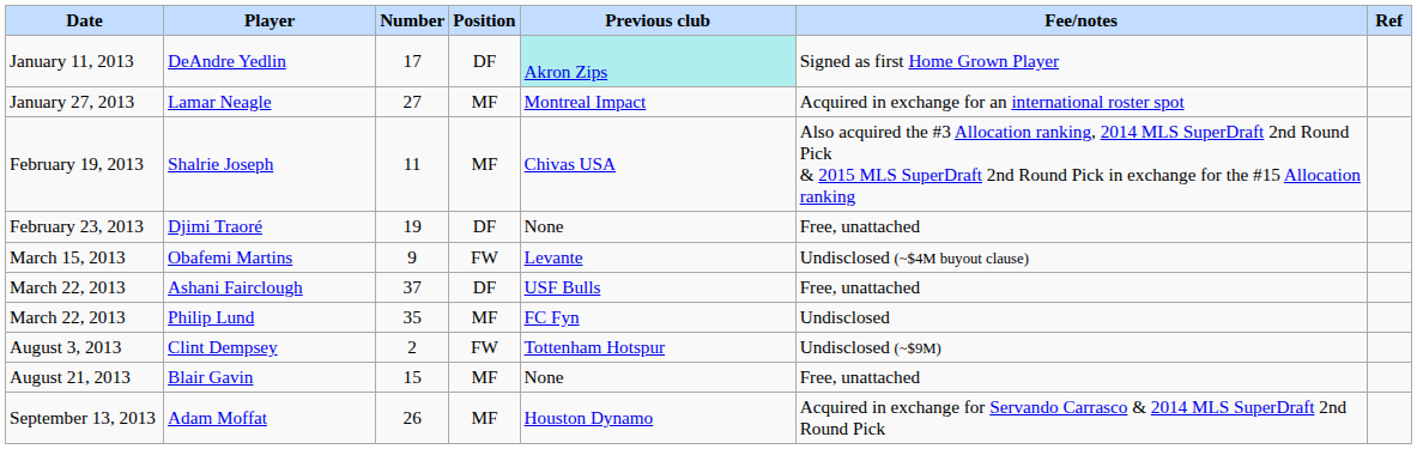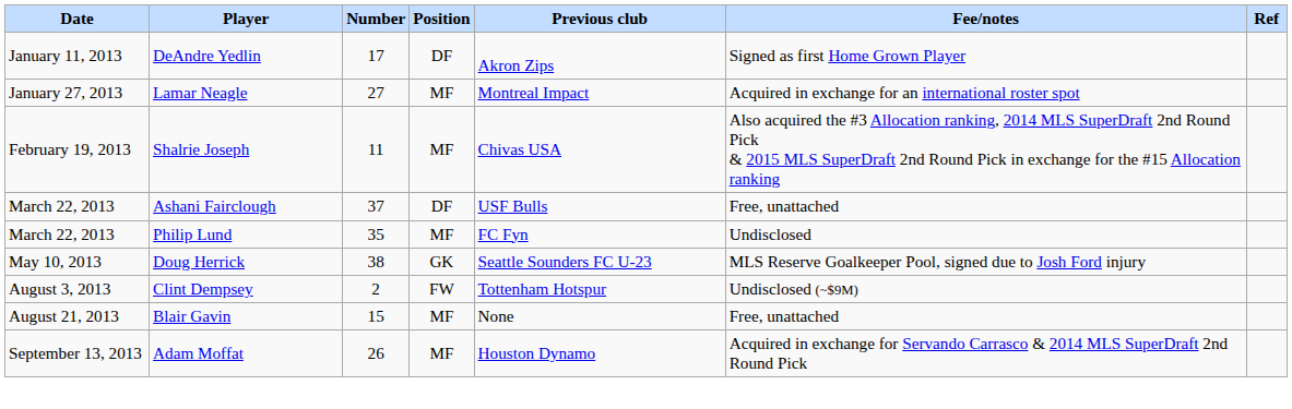 <table class="wikitable" style="text-align:left; font-size:95%;">
 <tr>
 <th style="background:#c2ddff; width:125px;">Date</th>
 <th style="background:#c2ddff; width:170px;">Player</th>
 <th style="background:#c2ddff; width:50px;">Number</th>
 <th style="background:#c2ddff; width:50px;">Position</th>
 <th style="background:#c2ddff; width:223px;">Previous club</th>
 <th style="background:#c2ddff; width:470px;">Fee/notes</th>
 <th style="background:#c2ddff; width:30px;">Ref</th>
 </tr>
 <tr>
 <td>January 11, 2013</td>
 <td> <a href='#'>DeAndre Yedlin</a></td>
 <td align=center>17</td>
 <td align=center>DF</td>
-<td style="background: paleturquoise;"><br> <a href='#'>Akron Zips</a></td>
+<td><br> <a href='#'>Akron Zips</a></td>
 <td>Signed as first <a href='#'>Home Grown Player</a></td>
 <td></td>
 </tr>
 <tr>
 <td>January 27, 2013</td>
 <td> <a href='#'>Lamar Neagle</a></td>
 <td align=center>27</td>
 <td align=center>MF</td>
 <td> <a href='#'>Montreal Impact</a></td>
 <td>Acquired in exchange for an <a href='#'>international roster spot</a></td>
 <td></td>
 </tr>
 <tr>
 <td>February 19, 2013</td>
 <td> <a href='#'>Shalrie Joseph</a></td>
 <td align=center>11</td>
 <td align=center>MF</td>
 <td> <a href='#'>Chivas USA</a></td>
 <td>Also acquired the #3 <a href='#'>Allocation ranking</a>, <a href='#'>2014 MLS SuperDraft</a> 2nd Round Pick <br>& <a href='#'>2015 MLS SuperDraft</a> 2nd Round Pick in exchange for the #15 <a href='#'>Allocation ranking</a></td>
 <td></td>
 </tr>
 <tr>
-<td>February 23, 2013</td>
-<td> <a href='#'>Djimi Traoré</a></td>
-<td align=center>19</td>
-<td align=center>DF</td>
-<td>None</td>
-<td>Free, unattached</td>
-<td></td>
-</tr>
-<tr>
-<td>March 15, 2013</td>
-<td> <a href='#'>Obafemi Martins</a></td>
-<td align=center>9</td>
-<td align=center>FW</td>
-<td> <a href='#'>Levante</a></td>
-<td>Undisclosed <small>(~$4M buyout clause)</small></td>
-<td></td>
-</tr>
-<tr>
 <td>March 22, 2013</td>
 <td> <a href='#'>Ashani Fairclough</a></td>
 <td align=center>37</td>
 <td align=center>DF</td>
 <td> <a href='#'>USF Bulls</a></td>
 <td>Free, unattached</td>
 <td></td>
 </tr>
 <tr>
 <td>March 22, 2013</td>
 <td> <a href='#'>Philip Lund</a></td>
 <td align=center>35</td>
 <td align=center>MF</td>
 <td> <a href='#'>FC Fyn</a></td>
 <td>Undisclosed</td>
+<td></td>
+</tr>
+<tr>
+<td>May 10, 2013</td>
+<td> <a href='#'>Doug Herrick</a></td>
+<td align=center>38</td>
+<td align=center>GK</td>
+<td> <a href='#'>Seattle Sounders FC U-23</a></td>
+<td>MLS Reserve Goalkeeper Pool, signed due to <a href='#'>Josh Ford</a> injury</td>
 <td></td>
 </tr>
 <tr>
 <td>August 3, 2013</td>
 <td> <a href='#'>Clint Dempsey</a></td>
 <td align=center>2</td>
 <td align=center>FW</td>
 <td> <a href='#'>Tottenham Hotspur</a></td>
 <td>Undisclosed <small>(~$9M)</small></td>
 <td></td>
 </tr>
 <tr>
 <td>August 21, 2013</td>
 <td> <a href='#'>Blair Gavin</a></td>
 <td align=center>15</td>
 <td align=center>MF</td>
 <td>None</td>
 <td>Free, unattached</td>
 <td></td>
 </tr>
 <tr>
 <td>September 13, 2013</td>
 <td> <a href='#'>Adam Moffat</a></td>
 <td align=center>26</td>
 <td align=center>MF</td>
 <td> <a href='#'>Houston Dynamo</a></td>
 <td>Acquired in exchange for <a href='#'>Servando Carrasco</a> & <a href='#'>2014 MLS SuperDraft</a> 2nd Round Pick</td>
 <td></td>
 </tr>
 </table>
